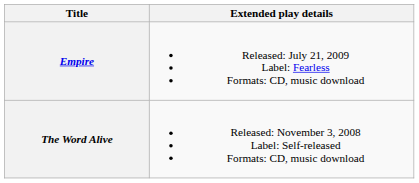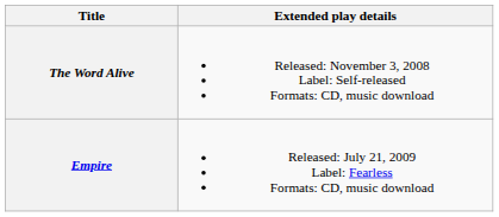 <table class="wikitable plainrowheaders" style="text-align:center;">
 <tr>
 <th width="200">Title</th>
 <th width="370">Extended play details</th>
 </tr>
 <tr>
+<th scope="row"><em>The Word Alive</em></th>
+<td><br><ul><li>Released: November 3, 2008</li><li>Label: Self-released</li><li>Formats: CD, music download</li></ul></td>
+</tr>
+<tr>
 <th scope="row"><em><a href='#'>Empire</a></em></th>
 <td><br><ul><li>Released: July 21, 2009</li><li>Label: <a href='#'>Fearless</a></li><li>Formats: CD, music download</li></ul></td>
 </tr>
-<tr>
-<th scope="row"><em>The Word Alive</em></th>
-<td><br><ul><li>Released: November 3, 2008</li><li>Label: Self-released</li><li>Formats: CD, music download</li></ul></td>
-</tr>
 </table>
